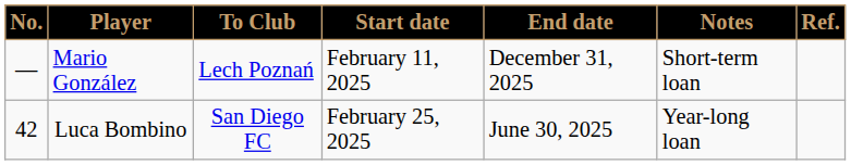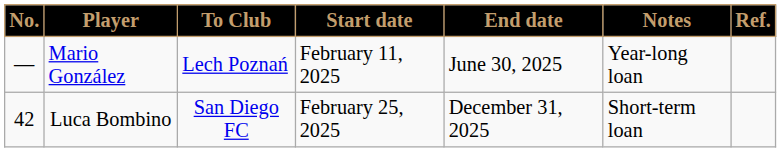 <table class="wikitable sortable">
 <tr>
 <th style="background:#000000; color:#C39E6D; border:1px solid #C39E6D;">No.</th>
 <th style="background:#000000; color:#C39E6D; border:1px solid #C39E6D;">Player</th>
 <th style="background:#000000; color:#C39E6D; border:1px solid #C39E6D;">To Club</th>
 <th style="background:#000000; color:#C39E6D; border:1px solid #C39E6D;">Start date</th>
 <th style="background:#000000; color:#C39E6D; border:1px solid #C39E6D;">End date</th>
 <th style="background:#000000; color:#C39E6D; border:1px solid #C39E6D;">Notes</th>
 <th style="background:#000000; color:#C39E6D; border:1px solid #C39E6D;">Ref.</th>
 </tr>
 <tr>
 <td style="text-align:center;">—</td>
 <td style="text-align:left;"> <a href='#'>Mario González</a></td>
 <td style="text-align:left;"> <a href='#'>Lech Poznań</a></td>
 <td>February 11, 2025</td>
-<td>December 31, 2025</td>
-<td>Short-term loan</td>
+<td>June 30, 2025</td>
+<td>Year-long loan</td>
 <td></td>
 </tr>
 <tr>
 <td style="text-align:center;">42</td>
 <td style="text-align:center;"> Luca Bombino</td>
 <td style="text-align:center;"> <a href='#'>San Diego FC</a></td>
 <td>February 25, 2025</td>
-<td>June 30, 2025</td>
-<td>Year-long loan</td>
+<td>December 31, 2025</td>
+<td>Short-term loan</td>
 <td></td>
 </tr>
 </table>
